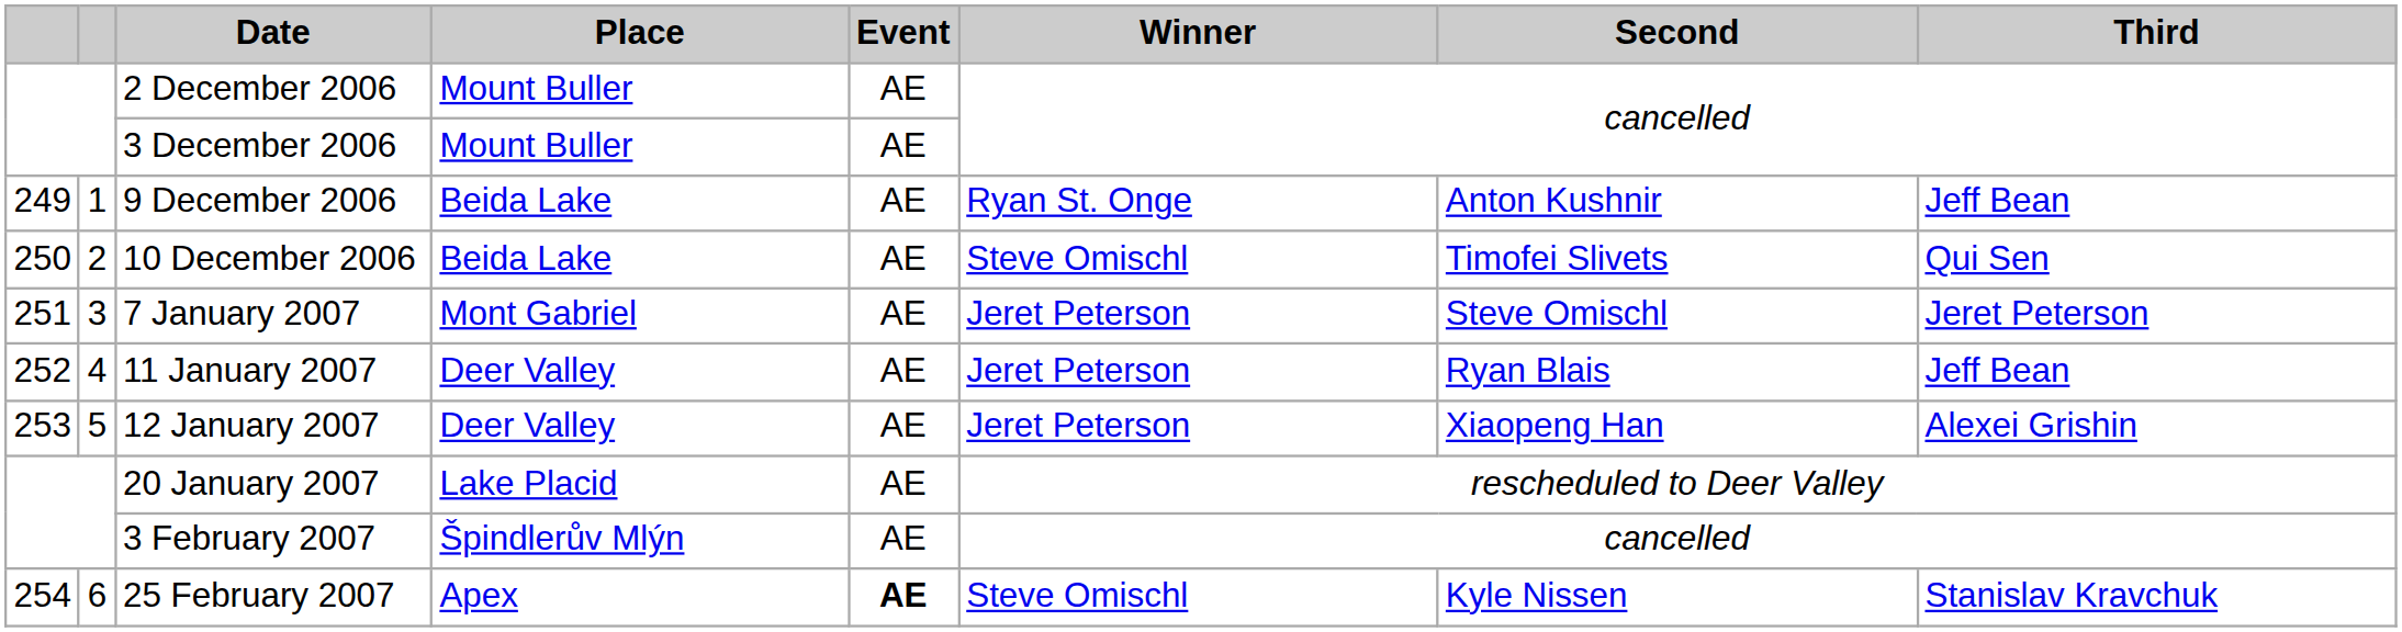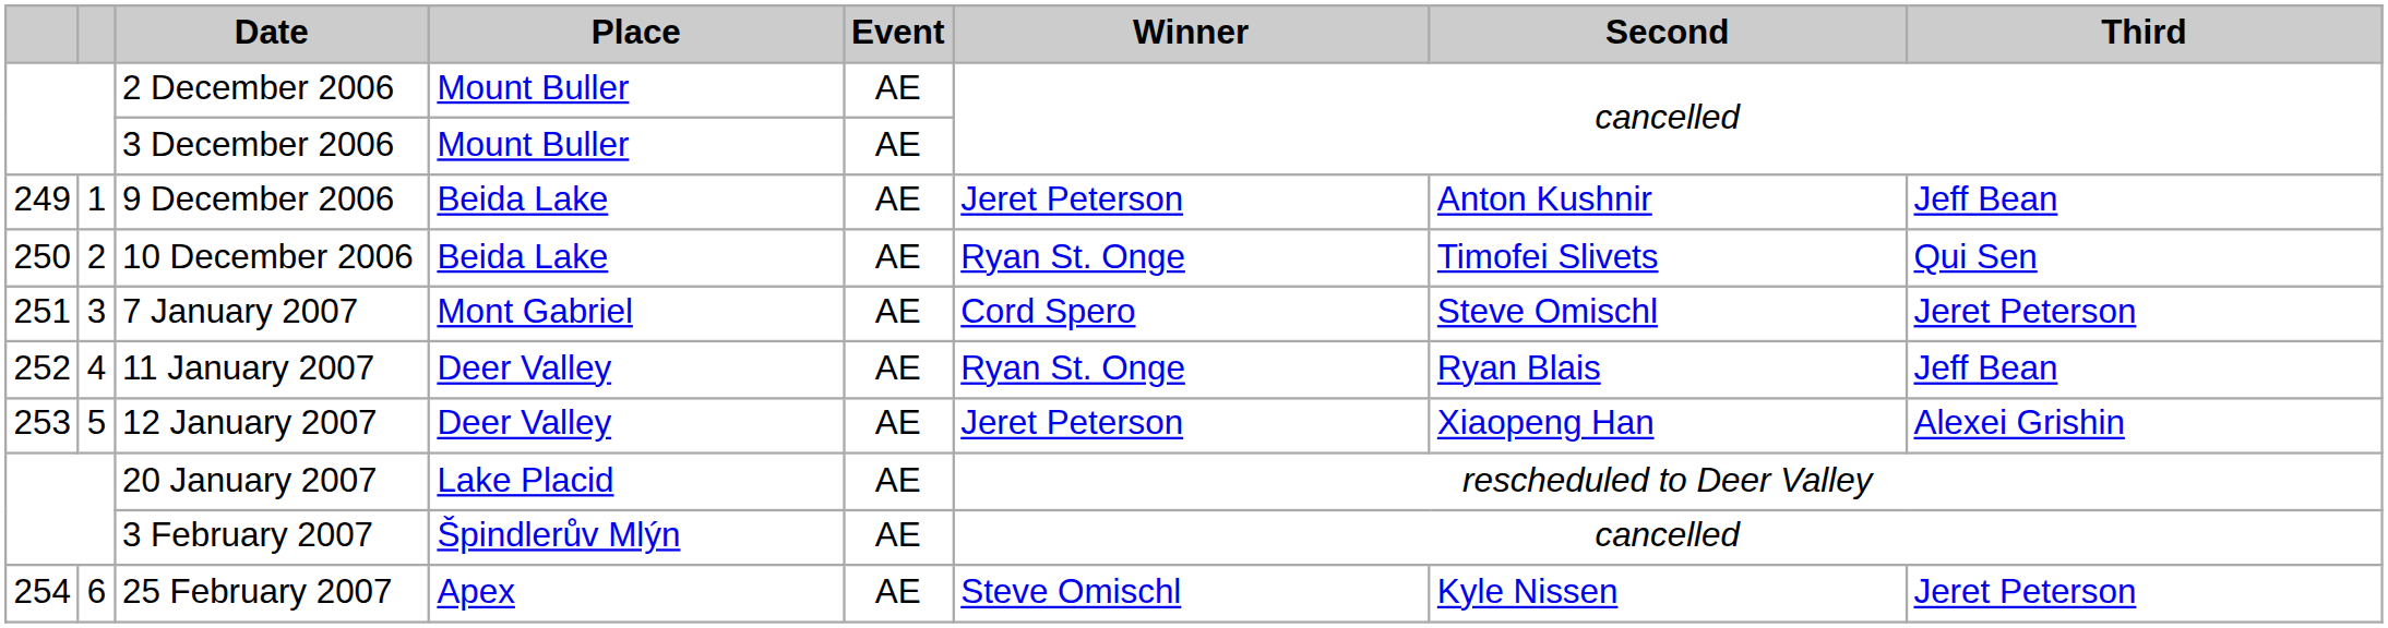 <table class="wikitable plainrowheaders" style="background:#fff; font-size:86%; line-height:16px; border:grey solid 1px; border-collapse:collapse;">
 <tr style="background:#ccc; text-align:center;">
 <th scope="col" style="background:#ccc; width=20 px;"></th>
 <th scope="col" style="background:#ccc; width=30 px;"></th>
 <th scope="col" style="background:#ccc; width:120px;">Date</th>
 <th scope="col" style="background:#ccc; width:160px;">Place</th>
 <th scope="col" style="background:#ccc; width:15px;">Event</th>
 <th scope="col" style="background:#ccc; width:185px;">Winner</th>
 <th scope="col" style="background:#ccc; width:185px;">Second</th>
 <th scope="col" style="background:#ccc; width:185px;">Third</th>
 </tr>
 <tr>
 <td colspan=2 rowspan=2></td>
 <td>2 December 2006</td>
 <td> <a href='#'>Mount Buller</a></td>
 <td align=center>AE</td>
 <td colspan=3 rowspan=2 align=center><em>cancelled</em></td>
 </tr>
 <tr>
 <td>3 December 2006</td>
 <td> <a href='#'>Mount Buller</a></td>
 <td align=center>AE</td>
 </tr>
 <tr>
 <td align=center>249</td>
 <td align=center>1</td>
 <td>9 December 2006</td>
 <td> <a href='#'>Beida Lake</a></td>
 <td align=center>AE</td>
-<td> <a href='#'>Ryan St. Onge</a></td>
+<td> <a href='#'>Jeret Peterson</a></td>
 <td> <a href='#'>Anton Kushnir</a></td>
 <td> <a href='#'>Jeff Bean</a></td>
 </tr>
 <tr>
 <td align=center>250</td>
 <td align=center>2</td>
 <td>10 December 2006</td>
 <td> <a href='#'>Beida Lake</a></td>
 <td align=center>AE</td>
-<td> <a href='#'>Steve Omischl</a></td>
+<td> <a href='#'>Ryan St. Onge</a></td>
 <td> <a href='#'>Timofei Slivets</a></td>
 <td> <a href='#'>Qui Sen</a></td>
 </tr>
 <tr>
 <td align=center>251</td>
 <td align=center>3</td>
 <td>7 January 2007</td>
 <td> <a href='#'>Mont Gabriel</a></td>
 <td align=center>AE</td>
-<td> <a href='#'>Jeret Peterson</a></td>
+<td> <a href='#'>Cord Spero</a></td>
 <td> <a href='#'>Steve Omischl</a></td>
 <td> <a href='#'>Jeret Peterson</a></td>
 </tr>
 <tr>
 <td align=center>252</td>
 <td align=center>4</td>
 <td>11 January 2007<small></small></td>
 <td> <a href='#'>Deer Valley</a></td>
 <td align=center>AE</td>
-<td> <a href='#'>Jeret Peterson</a></td>
+<td> <a href='#'>Ryan St. Onge</a></td>
 <td> <a href='#'>Ryan Blais</a></td>
 <td> <a href='#'>Jeff Bean</a></td>
 </tr>
 <tr>
 <td align=center>253</td>
 <td align=center>5</td>
 <td>12 January 2007</td>
 <td> <a href='#'>Deer Valley</a></td>
 <td align=center>AE</td>
 <td> <a href='#'>Jeret Peterson</a></td>
 <td> <a href='#'>Xiaopeng Han</a></td>
 <td> <a href='#'>Alexei Grishin</a></td>
 </tr>
 <tr>
 <td colspan=2 rowspan=2></td>
 <td>20 January 2007</td>
 <td> <a href='#'>Lake Placid</a></td>
 <td align=center>AE</td>
 <td colspan=3 align=center><em>rescheduled to Deer Valley</em></td>
 </tr>
 <tr>
 <td>3 February 2007</td>
 <td> <a href='#'>Špindlerův Mlýn</a></td>
 <td align=center>AE</td>
 <td colspan=3 align=center><em>cancelled</em></td>
 </tr>
 <tr>
 <td align=center>254</td>
 <td align=center>6</td>
 <td>25 February 2007</td>
 <td> <a href='#'>Apex</a></td>
-<td align=center><strong>AE</strong></td>
+<td align=center>AE</td>
 <td> <a href='#'>Steve Omischl</a></td>
 <td> <a href='#'>Kyle Nissen</a></td>
-<td> <a href='#'>Stanislav Kravchuk</a></td>
+<td> <a href='#'>Jeret Peterson</a></td>
 </tr>
 </table>
